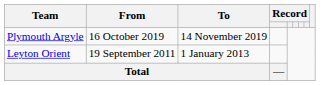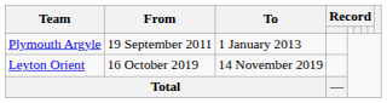 <table class=wikitable style="text-align: center">
 <tr>
 <th rowspan=2>Team</th>
 <th rowspan=2>From</th>
 <th rowspan=2>To</th>
 <th colspan=5>Record</th>
 <th rowspan=2></th>
 </tr>
 <tr>
 <th></th>
 <th></th>
 <th></th>
 <th></th>
 <th></th>
 </tr>
 <tr>
 <td align=left><a href='#'>Plymouth Argyle</a></td>
-<td align=left>16 October 2019</td>
-<td align left>14 November 2019<br></td>
+<td align=left>19 September 2011</td>
+<td align=left>1 January 2013<br></td>
 <td></td>
 </tr>
 <tr>
 <td align=left><a href='#'>Leyton Orient</a></td>
-<td align=left>19 September 2011</td>
-<td align=left>1 January 2013<br></td>
+<td align=left>16 October 2019</td>
+<td align left>14 November 2019<br></td>
 <td></td>
 </tr>
 <tr>
 <th colspan=3>Total<br></th>
 <th>—</th>
 </tr>
 </table>
